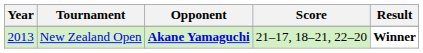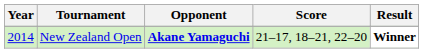 <table class="sortable wikitable" style="font-size: 90%;">
 <tr>
 <th>Year</th>
 <th>Tournament</th>
 <th>Opponent</th>
 <th>Score</th>
 <th>Result</th>
 </tr>
 <tr>
 </tr>
 <tr style="background:#D4F1C5">
-<td align="center"><a href='#'>2013</a></td>
+<td align="center"><a href='#'>2014</a></td>
 <td align="left"><a href='#'>New Zealand Open</a></td>
 <td align="left"><strong> <a href='#'>Akane Yamaguchi</a></strong></td>
 <td align="left">21–17, 18–21, 22–20</td>
 <td style="text-align:left; background:white"> <strong>Winner</strong></td>
 </tr>
 </table>
